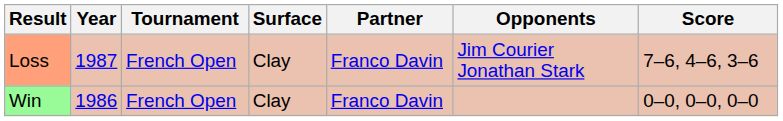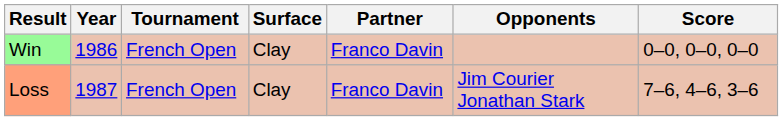 <table class="sortable wikitable">
 <tr>
 <th style="width:40px;">Result</th>
 <th style="width:30px;">Year</th>
 <th style="width:100px;">Tournament</th>
 <th style="width:50px;">Surface</th>
 <th style="width:100px;">Partner</th>
 <th style="width:150px;">Opponents</th>
 <th style="width:110px;" class="unsortable">Score</th>
 </tr>
 <tr style="background:#ebc2af;">
+<td style="background:#98fb98;">Win</td>
+<td><a href='#'>1986</a></td>
+<td><a href='#'>French Open</a></td>
+<td>Clay</td>
+<td> <a href='#'>Franco Davin</a></td>
+<td>  <br> </td>
+<td>0–0, 0–0, 0–0</td>
+</tr>
+<tr style="background:#ebc2af;">
 <td style="background:#FFA07A;">Loss</td>
 <td><a href='#'>1987</a></td>
 <td><a href='#'>French Open</a></td>
 <td>Clay</td>
 <td> <a href='#'>Franco Davin</a></td>
 <td> <a href='#'>Jim Courier</a> <br>  <a href='#'>Jonathan Stark</a></td>
 <td>7–6, 4–6, 3–6</td>
 </tr>
-<tr style="background:#ebc2af;">
-<td style="background:#98fb98;">Win</td>
-<td><a href='#'>1986</a></td>
-<td><a href='#'>French Open</a></td>
-<td>Clay</td>
-<td> <a href='#'>Franco Davin</a></td>
-<td>  <br> </td>
-<td>0–0, 0–0, 0–0</td>
-</tr>
 </table>
